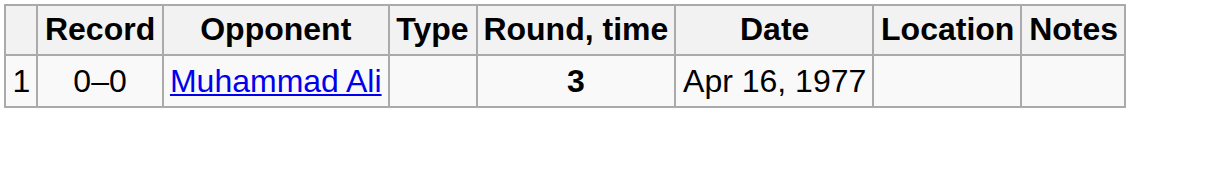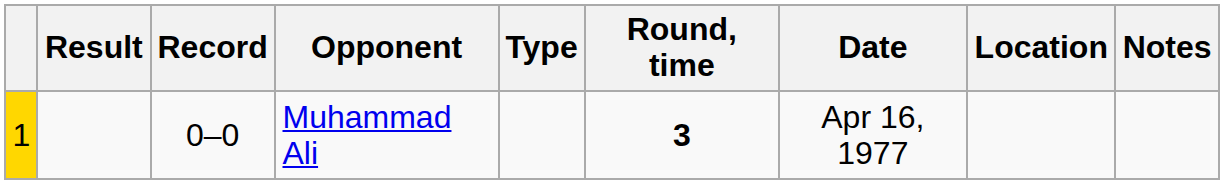 <table class="wikitable" style="text-align:center">
 <tr>
 <th></th>
+<th>Result</th>
 <th>Record</th>
 <th>Opponent</th>
 <th>Type</th>
 <th>Round, time</th>
 <th>Date</th>
 <th>Location</th>
 <th>Notes</th>
 </tr>
 <tr>
-<td>1</td>
+<td style="background: gold;">1</td>
+<td></td>
 <td>0–0 </td>
 <td style="text-align:left;"> <a href='#'>Muhammad Ali</a></td>
 <td></td>
 <td><strong>3</strong></td>
 <td>Apr 16, 1977</td>
 <td style="text-align:left;"> </td>
 <td style="text-align:left;"></td>
 </tr>
 </table>
